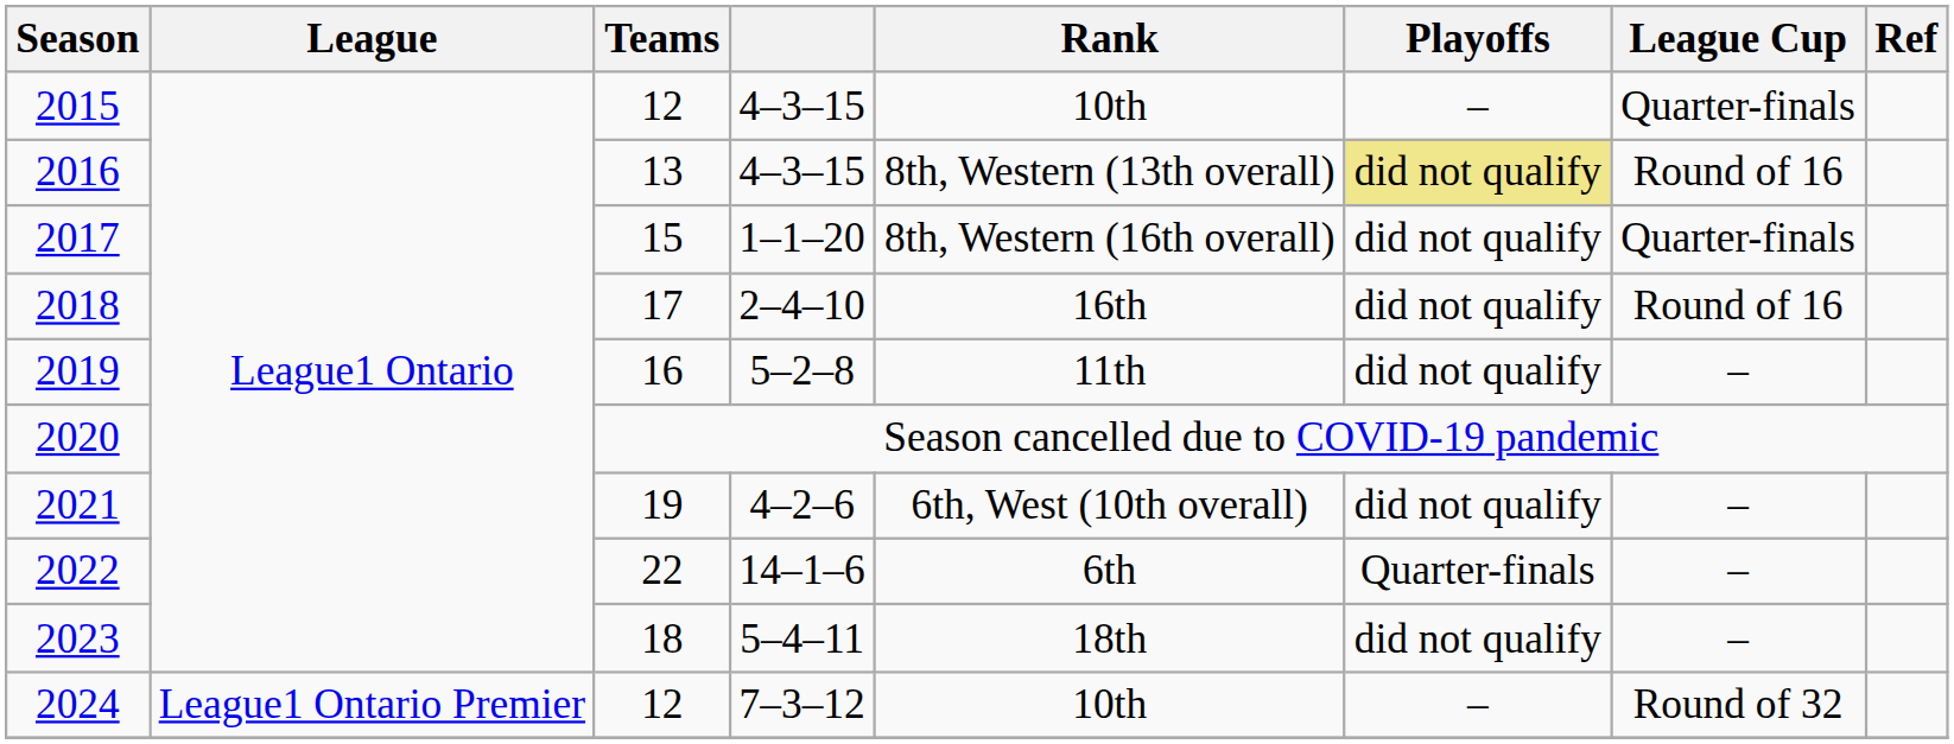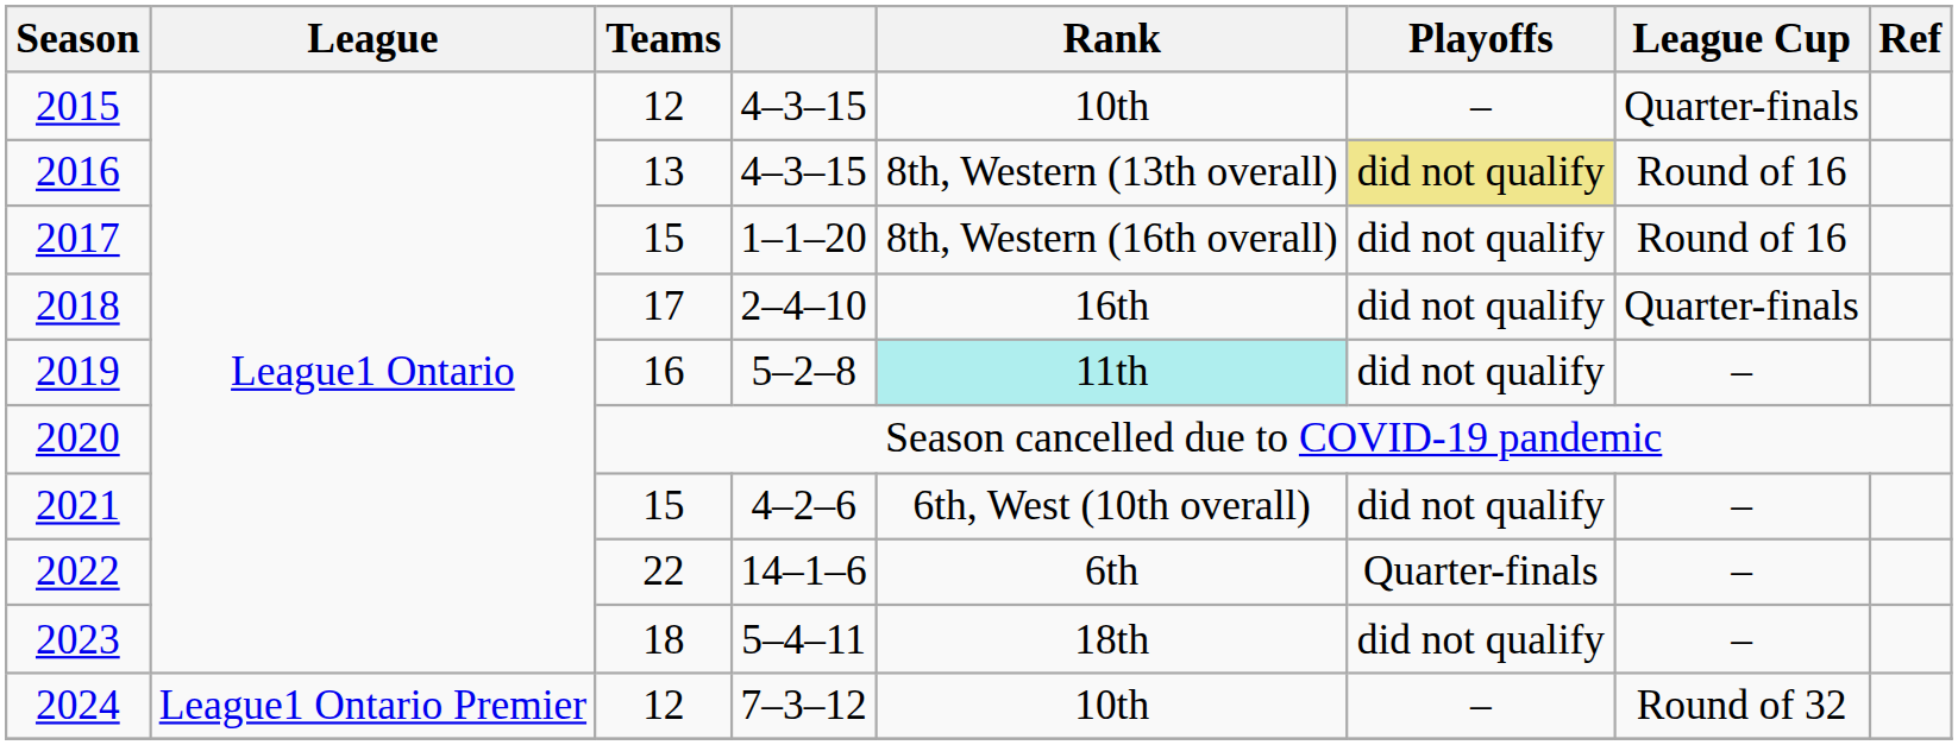 <table class="wikitable" style="text-align: center;">
 <tr>
 <th>Season</th>
 <th>League</th>
 <th>Teams</th>
 <th></th>
 <th>Rank</th>
 <th>Playoffs</th>
 <th>League Cup</th>
 <th>Ref</th>
 </tr>
 <tr>
 <td><a href='#'>2015</a></td>
 <td rowspan="9"><a href='#'>League1 Ontario</a></td>
 <td>12</td>
 <td>4–3–15</td>
 <td>10th</td>
 <td>–</td>
 <td>Quarter-finals</td>
 <td></td>
 </tr>
 <tr>
 <td><a href='#'>2016</a></td>
 <td>13</td>
 <td>4–3–15</td>
 <td>8th, Western (13th overall)</td>
 <td style="background: khaki;">did not qualify</td>
 <td>Round of 16</td>
 <td></td>
 </tr>
 <tr>
 <td><a href='#'>2017</a></td>
 <td>15</td>
 <td>1–1–20</td>
 <td>8th, Western (16th overall)</td>
 <td>did not qualify</td>
-<td>Quarter-finals</td>
+<td>Round of 16</td>
 <td></td>
 </tr>
 <tr>
 <td><a href='#'>2018</a></td>
 <td>17</td>
 <td>2–4–10</td>
 <td>16th</td>
 <td>did not qualify</td>
-<td>Round of 16</td>
+<td>Quarter-finals</td>
 <td></td>
 </tr>
 <tr>
 <td><a href='#'>2019</a></td>
 <td>16</td>
 <td>5–2–8</td>
-<td>11th</td>
+<td style="background: paleturquoise;">11th</td>
 <td>did not qualify</td>
 <td>–</td>
 <td></td>
 </tr>
 <tr>
 <td><a href='#'>2020</a></td>
 <td colspan="7">Season cancelled due to <a href='#'>COVID-19 pandemic</a></td>
 </tr>
 <tr>
 <td><a href='#'>2021</a></td>
-<td>19</td>
+<td>15</td>
 <td>4–2–6</td>
 <td>6th, West (10th overall)</td>
 <td>did not qualify</td>
 <td>–</td>
 <td></td>
 </tr>
 <tr>
 <td><a href='#'>2022</a></td>
 <td>22</td>
 <td>14–1–6</td>
 <td>6th</td>
 <td>Quarter-finals</td>
 <td>–</td>
 <td></td>
 </tr>
 <tr>
 <td><a href='#'>2023</a></td>
 <td>18</td>
 <td>5–4–11</td>
 <td>18th</td>
 <td>did not qualify</td>
 <td>–</td>
 <td></td>
 </tr>
 <tr>
 <td><a href='#'>2024</a></td>
 <td><a href='#'>League1 Ontario Premier</a></td>
 <td>12</td>
 <td>7–3–12</td>
 <td>10th</td>
 <td>–</td>
 <td>Round of 32</td>
 <td></td>
 </tr>
 <tr>
 </tr>
 </table>
